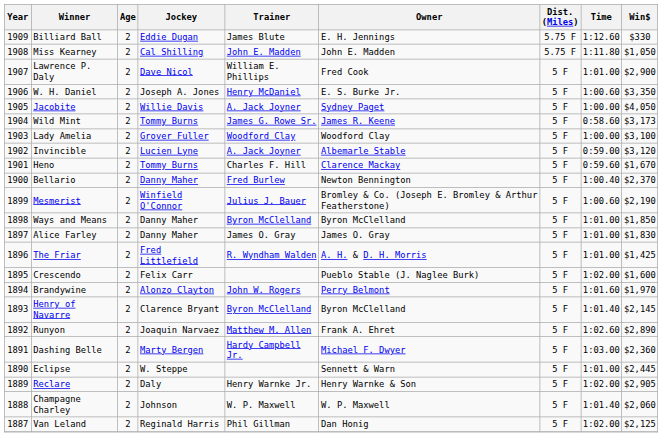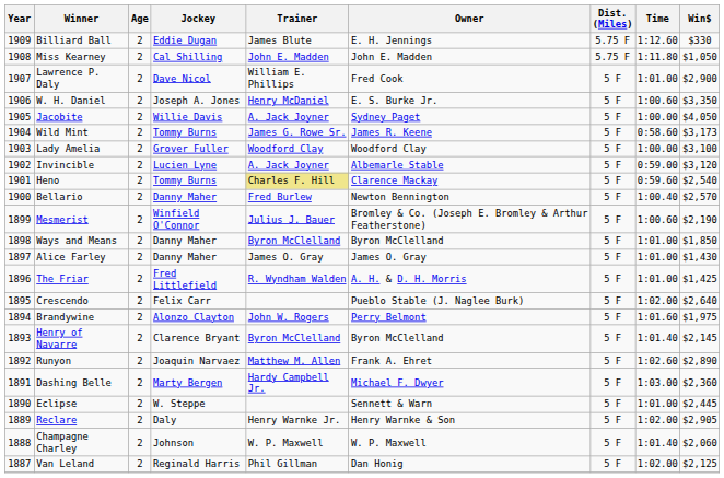 <table class="wikitable sortable" style="font-size:90%">
 <tr>
 <th style="width:30px">Year<br></th>
 <th style="width:110px">Winner<br></th>
 <th style="width:20px">Age<br></th>
 <th style="width:110px">Jockey<br></th>
 <th style="width:120px">Trainer<br></th>
 <th>Owner<br></th>
 <th style="width:25px">Dist.<br> <span>(<a href='#'>Miles</a>)</span></th>
 <th style="width:25px">Time<br></th>
 <th style="width:25px">Win$</th>
 </tr>
 <tr>
 <td align=center>1909</td>
 <td>Billiard Ball</td>
 <td align=center>2</td>
 <td><a href='#'>Eddie Dugan</a></td>
 <td>James Blute</td>
 <td>E. H. Jennings</td>
 <td align=center>5.75 F</td>
 <td align=center>1:12.60</td>
 <td align=center>$330</td>
 </tr>
 <tr>
 <td align=center>1908</td>
 <td>Miss Kearney</td>
 <td align=center>2</td>
 <td><a href='#'>Cal Shilling</a></td>
 <td><a href='#'>John E. Madden</a></td>
 <td>John E. Madden</td>
 <td align=center>5.75 F</td>
 <td align=center>1:11.80</td>
 <td align=center>$1,050</td>
 </tr>
 <tr>
 <td align=center>1907</td>
 <td>Lawrence P. Daly</td>
 <td align=center>2</td>
 <td><a href='#'>Dave Nicol</a></td>
 <td>William E. Phillips</td>
 <td>Fred Cook</td>
 <td align=center>5 F</td>
 <td align=center>1:01.00</td>
 <td align=center>$2,900</td>
 </tr>
 <tr>
 <td align=center>1906</td>
 <td>W. H. Daniel</td>
 <td align=center>2</td>
 <td>Joseph A. Jones</td>
 <td><a href='#'>Henry McDaniel</a></td>
 <td>E. S. Burke Jr.</td>
 <td align=center>5 F</td>
 <td align=center>1:00.60</td>
 <td align=center>$3,350</td>
 </tr>
 <tr>
 <td align=center>1905</td>
 <td><a href='#'>Jacobite</a></td>
 <td align=center>2</td>
 <td><a href='#'>Willie Davis</a></td>
 <td><a href='#'>A. Jack Joyner</a></td>
 <td><a href='#'>Sydney Paget</a></td>
 <td align=center>5 F</td>
 <td align=center>1:00.00</td>
 <td align=center>$4,050</td>
 </tr>
 <tr>
 <td align=center>1904</td>
 <td>Wild Mint</td>
 <td align=center>2</td>
 <td><a href='#'>Tommy Burns</a></td>
 <td><a href='#'>James G. Rowe Sr.</a></td>
 <td><a href='#'>James R. Keene</a></td>
 <td align=center>5 F</td>
 <td align=center>0:58.60</td>
 <td align=center>$3,173</td>
 </tr>
 <tr>
 <td align=center>1903</td>
 <td>Lady Amelia</td>
 <td align=center>2</td>
 <td><a href='#'>Grover Fuller</a></td>
 <td><a href='#'>Woodford Clay</a></td>
 <td>Woodford Clay</td>
 <td align=center>5 F</td>
 <td align=center>1:00.00</td>
 <td align=center>$3,100</td>
 </tr>
 <tr>
 <td align=center>1902</td>
 <td>Invincible</td>
 <td align=center>2</td>
 <td><a href='#'>Lucien Lyne</a></td>
 <td><a href='#'>A. Jack Joyner</a></td>
 <td><a href='#'>Albemarle Stable</a></td>
 <td align=center>5 F</td>
 <td align=center>0:59.00</td>
 <td align=center>$3,120</td>
 </tr>
 <tr>
 <td align=center>1901</td>
 <td>Heno</td>
 <td align=center>2</td>
 <td><a href='#'>Tommy Burns</a></td>
-<td>Charles F. Hill</td>
+<td style="background: khaki;">Charles F. Hill</td>
 <td><a href='#'>Clarence Mackay</a></td>
 <td align=center>5 F</td>
 <td align=center>0:59.60</td>
-<td align=center>$1,670</td>
+<td align=center>$2,540</td>
 </tr>
 <tr>
 <td align=center>1900</td>
 <td>Bellario</td>
 <td align=center>2</td>
 <td><a href='#'>Danny Maher</a></td>
 <td><a href='#'>Fred Burlew</a></td>
 <td>Newton Bennington</td>
 <td align=center>5 F</td>
 <td align=center>1:00.40</td>
-<td align=center>$2,370</td>
+<td align=center>$2,570</td>
 </tr>
 <tr>
 <td align=center>1899</td>
 <td><a href='#'>Mesmerist</a></td>
 <td align=center>2</td>
 <td><a href='#'>Winfield O'Connor</a></td>
 <td><a href='#'>Julius J. Bauer</a></td>
 <td>Bromley & Co. (Joseph E. Bromley & Arthur Featherstone)</td>
 <td align=center>5 F</td>
 <td align=center>1:00.60</td>
 <td align=center>$2,190</td>
 </tr>
 <tr>
 <td align=center>1898</td>
 <td>Ways and Means</td>
 <td align=center>2</td>
 <td>Danny Maher</td>
 <td><a href='#'>Byron McClelland</a></td>
 <td>Byron McClelland</td>
 <td align=center>5 F</td>
 <td align=center>1:01.00</td>
 <td align=center>$1,850</td>
 </tr>
 <tr>
 <td align=center>1897</td>
 <td>Alice Farley</td>
 <td align=center>2</td>
 <td>Danny Maher</td>
 <td>James O. Gray</td>
 <td>James O. Gray</td>
 <td align=center>5 F</td>
 <td align=center>1:01.00</td>
-<td align=center>$1,830</td>
+<td align=center>$1,430</td>
 </tr>
 <tr>
 <td align=center>1896</td>
 <td><a href='#'>The Friar</a></td>
 <td align=center>2</td>
 <td><a href='#'>Fred Littlefield</a></td>
 <td><a href='#'>R. Wyndham Walden</a></td>
 <td><a href='#'>A. H.</a> & <a href='#'>D. H. Morris</a></td>
 <td align=center>5 F</td>
 <td align=center>1:01.00</td>
 <td align=center>$1,425</td>
 </tr>
 <tr>
 <td align=center>1895</td>
 <td>Crescendo</td>
 <td align=center>2</td>
 <td>Felix Carr</td>
 <td></td>
 <td>Pueblo Stable (J. Naglee Burk)</td>
 <td align=center>5 F</td>
 <td align=center>1:02.00</td>
-<td align=center>$1,600</td>
+<td align=center>$2,640</td>
 </tr>
 <tr>
 <td align=center>1894</td>
 <td>Brandywine</td>
 <td align=center>2</td>
 <td><a href='#'>Alonzo Clayton</a></td>
 <td><a href='#'>John W. Rogers</a></td>
 <td><a href='#'>Perry Belmont</a></td>
 <td align=center>5 F</td>
 <td align=center>1:01.60</td>
-<td align=center>$1,970</td>
+<td align=center>$1,975</td>
 </tr>
 <tr>
 <td align=center>1893</td>
 <td><a href='#'>Henry of Navarre</a></td>
 <td align=center>2</td>
 <td>Clarence Bryant</td>
 <td><a href='#'>Byron McClelland</a></td>
 <td>Byron McClelland</td>
 <td align=center>5 F</td>
 <td align=center>1:01.40</td>
 <td align=center>$2,145</td>
 </tr>
 <tr>
 <td align=center>1892</td>
 <td>Runyon</td>
 <td align=center>2</td>
 <td>Joaquin Narvaez</td>
 <td><a href='#'>Matthew M. Allen</a></td>
 <td>Frank A. Ehret</td>
 <td align=center>5 F</td>
 <td align=center>1:02.60</td>
 <td align=center>$2,890</td>
 </tr>
 <tr>
 <td align=center>1891</td>
 <td>Dashing Belle</td>
 <td align=center>2</td>
 <td><a href='#'>Marty Bergen</a></td>
 <td><a href='#'>Hardy Campbell Jr.</a></td>
 <td><a href='#'>Michael F. Dwyer</a></td>
 <td align=center>5 F</td>
 <td align=center>1:03.00</td>
 <td align=center>$2,360</td>
 </tr>
 <tr>
 <td align=center>1890</td>
 <td>Eclipse</td>
 <td align=center>2</td>
 <td>W. Steppe</td>
 <td></td>
 <td>Sennett & Warn</td>
 <td align=center>5 F</td>
 <td align=center>1:01.00</td>
 <td align=center>$2,445</td>
 </tr>
 <tr>
 <td align=center>1889</td>
 <td><a href='#'>Reclare</a></td>
 <td align=center>2</td>
 <td>Daly</td>
 <td>Henry Warnke Jr.</td>
 <td>Henry Warnke & Son</td>
 <td align=center>5 F</td>
 <td align=center>1:02.00</td>
 <td align=center>$2,905</td>
 </tr>
 <tr>
 <td align=center>1888</td>
 <td>Champagne Charley</td>
 <td align=center>2</td>
 <td>Johnson</td>
 <td>W. P. Maxwell</td>
 <td>W. P. Maxwell</td>
 <td align=center>5 F</td>
 <td align=center>1:01.40</td>
 <td align=center>$2,060</td>
 </tr>
 <tr>
 <td align=center>1887</td>
 <td>Van Leland</td>
 <td align=center>2</td>
 <td>Reginald Harris</td>
 <td>Phil Gillman</td>
 <td>Dan Honig</td>
 <td align=center>5 F</td>
 <td align=center>1:02.00</td>
 <td align=center>$2,125</td>
 </tr>
 <tr>
 </tr>
 </table>
